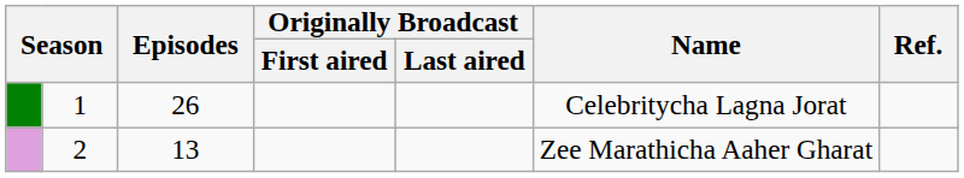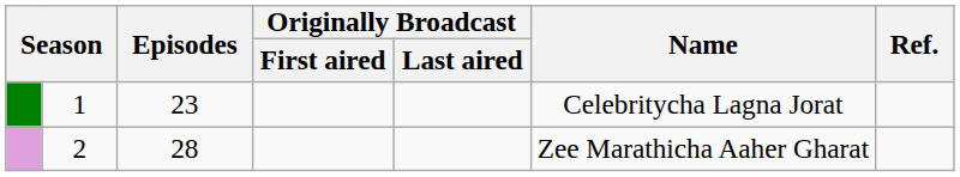 <table class="wikitable" style="text-align:center">
 <tr>
 <th style="padding: 0 8px" colspan="2" rowspan="2">Season</th>
 <th style="padding: 0 8px" rowspan="2">Episodes</th>
 <th style="padding: 0 8px" colspan="2">Originally Broadcast</th>
 <th style="padding: 0 8px" rowspan="2">Name</th>
 <th style="padding: 0 8px" rowspan="2">Ref.</th>
 </tr>
 <tr>
 <th style="padding: 1 8px">First aired</th>
 <th style="padding: 1 8px">Last aired</th>
 </tr>
 <tr>
 <td style="background:Green"></td>
 <td align="center">1</td>
-<td align="center">26</td>
+<td align="center">23</td>
 <td align="center"></td>
 <td align="center"></td>
 <td align="center">Celebritycha Lagna Jorat</td>
 <td align="center"></td>
 </tr>
 <tr>
 <td style="background:Plum"></td>
 <td align="center">2</td>
-<td align="center">13</td>
+<td align="center">28</td>
 <td align="center"></td>
 <td align="center"></td>
 <td align="center">Zee Marathicha Aaher Gharat</td>
 <td align="center"></td>
 </tr>
 </table>
